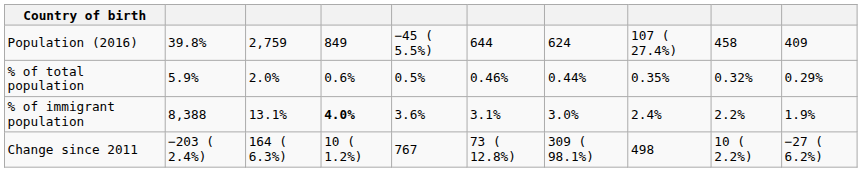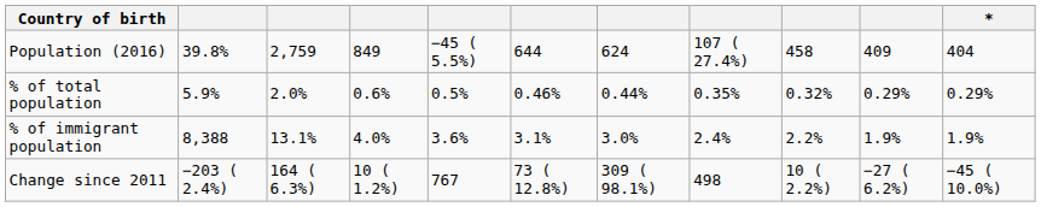 <table class="wikitable">
 <tr>
 <th>Country of birth</th>
 <th></th>
 <th></th>
 <th></th>
 <th></th>
 <th></th>
 <th></th>
 <th></th>
 <th></th>
 <th></th>
+<th>*</th>
 </tr>
 <tr>
 <td>Population (2016)</td>
 <td>39.8%</td>
 <td>2,759</td>
 <td>849</td>
 <td>−45 ( 5.5%)</td>
 <td>644</td>
 <td>624</td>
 <td>107 ( 27.4%)</td>
 <td>458</td>
 <td>409</td>
+<td>404</td>
 </tr>
 <tr>
 <td>% of total population</td>
 <td>5.9%</td>
 <td>2.0%</td>
 <td>0.6%</td>
 <td>0.5%</td>
 <td>0.46%</td>
 <td>0.44%</td>
 <td>0.35%</td>
 <td>0.32%</td>
 <td>0.29%</td>
+<td>0.29%</td>
 </tr>
 <tr>
 <td>% of immigrant population</td>
 <td>8,388</td>
 <td>13.1%</td>
-<td><strong>4.0%</strong></td>
+<td>4.0%</td>
 <td>3.6%</td>
 <td>3.1%</td>
 <td>3.0%</td>
 <td>2.4%</td>
 <td>2.2%</td>
+<td>1.9%</td>
 <td>1.9%</td>
 </tr>
 <tr>
 <td>Change since 2011</td>
 <td>−203 ( 2.4%)</td>
 <td>164 ( 6.3%)</td>
 <td>10 ( 1.2%)</td>
 <td>767</td>
 <td>73 ( 12.8%)</td>
 <td>309 ( 98.1%)</td>
 <td>498</td>
 <td>10 ( 2.2%)</td>
 <td>−27 ( 6.2%)</td>
+<td>−45 ( 10.0%)</td>
 </tr>
 </table>
